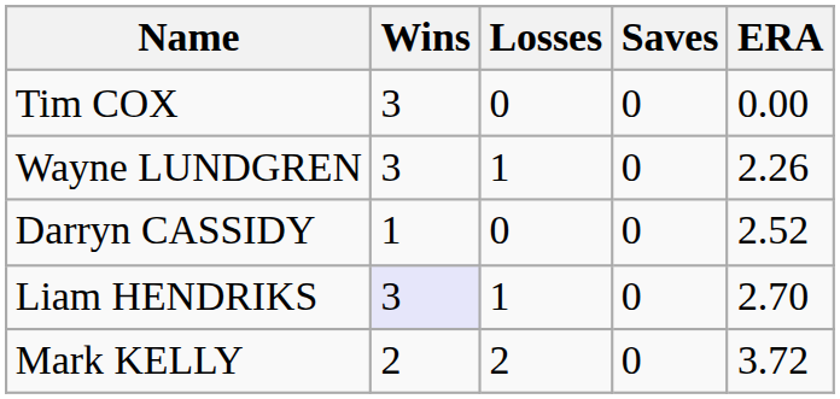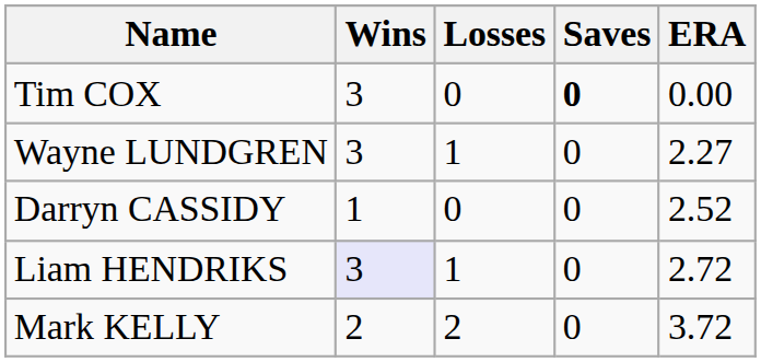 <table class="wikitable">
 <tr>
 </tr>
 <tr>
 <th>Name</th>
 <th>Wins</th>
 <th>Losses</th>
 <th>Saves</th>
 <th>ERA</th>
 </tr>
 <tr>
 <td>Tim COX</td>
 <td>3</td>
 <td>0</td>
-<td>0</td>
+<td><strong>0</strong></td>
 <td>0.00</td>
 </tr>
 <tr>
 <td>Wayne LUNDGREN</td>
 <td>3</td>
 <td>1</td>
 <td>0</td>
-<td>2.26</td>
+<td>2.27</td>
 </tr>
 <tr>
 <td>Darryn CASSIDY</td>
 <td>1</td>
 <td>0</td>
 <td>0</td>
 <td>2.52</td>
 </tr>
 <tr>
 <td>Liam HENDRIKS</td>
 <td style="background: lavender;">3</td>
 <td>1</td>
 <td>0</td>
-<td>2.70</td>
+<td>2.72</td>
 </tr>
 <tr>
 <td>Mark KELLY</td>
 <td>2</td>
 <td>2</td>
 <td>0</td>
 <td>3.72</td>
 </tr>
 </table>
